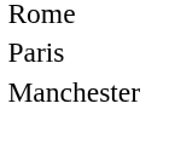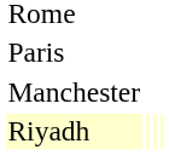 <table>
 <tr>
 <td rowspan=2>Rome</td>
 <td rowspan=2></td>
 <td rowspan=2></td>
 <td></td>
 </tr>
 <tr>
 <td></td>
 </tr>
 <tr>
 <td rowspan=2>Paris</td>
 <td rowspan=2></td>
 <td rowspan=2></td>
 <td></td>
 </tr>
 <tr>
 <td></td>
 </tr>
 <tr>
 <td rowspan=2>Manchester</td>
 <td rowspan=2></td>
 <td rowspan=2></td>
 <td></td>
 </tr>
 <tr>
 <td></td>
 </tr>
+<tr bgcolor=ffffcc>
+<td>Riyadh</td>
+<td></td>
+<td></td>
+<td></td>
+</tr>
 </table>
